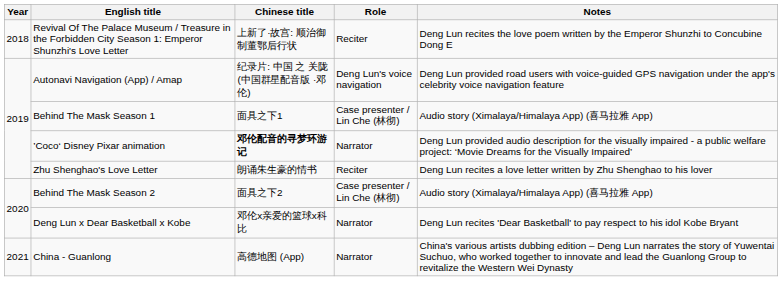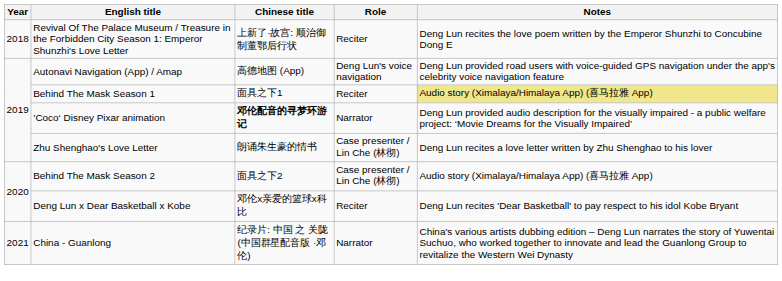 <table class="wikitable sortable">
 <tr>
 <th>Year</th>
 <th>English title</th>
 <th>Chinese title</th>
 <th>Role</th>
 <th>Notes</th>
 </tr>
 <tr>
 <td>2018</td>
 <td>Revival Of The Palace Museum / Treasure in the Forbidden City Season 1: Emperor Shunzhi's Love Letter</td>
 <td>上新了·故宫: 顺治御制董鄂后行状</td>
 <td>Reciter</td>
 <td> Deng Lun recites the love poem written by the Emperor Shunzhi to Concubine Dong E</td>
 </tr>
 <tr>
 <td rowspan=4>2019</td>
 <td>Autonavi Navigation (App) / Amap</td>
-<td>纪录片: 中国 之 关陇 (中国群星配音版 ·邓伦)</td>
+<td>高德地图 (App)</td>
 <td>Deng Lun's voice navigation</td>
 <td> Deng Lun provided road users with voice-guided GPS navigation under the app's celebrity voice navigation feature</td>
 </tr>
 <tr>
 <td>Behind The Mask Season 1</td>
 <td>面具之下1</td>
-<td>Case presenter / Lin Che (林彻)</td>
-<td>Audio story (Ximalaya/Himalaya App) (喜马拉雅 App)</td>
+<td>Reciter</td>
+<td style="background: khaki;">Audio story (Ximalaya/Himalaya App) (喜马拉雅 App)</td>
 </tr>
 <tr>
 <td>’Coco‘ Disney Pixar animation</td>
 <td><strong>邓伦配音的寻梦环游记</strong></td>
 <td>Narrator</td>
 <td>Deng Lun provided audio description for the visually impaired - a public welfare project: ‘Movie Dreams for the Visually Impaired’</td>
 </tr>
 <tr>
 <td>Zhu Shenghao's Love Letter</td>
 <td>朗诵朱生豪的情书</td>
-<td>Reciter</td>
+<td>Case presenter / Lin Che (林彻)</td>
 <td>Deng Lun recites a love letter written by Zhu Shenghao to his lover</td>
 </tr>
 <tr>
 <td rowspan=2>2020</td>
 <td>Behind The Mask Season 2</td>
 <td>面具之下2</td>
 <td>Case presenter / Lin Che (林彻)</td>
 <td> Audio story (Ximalaya/Himalaya App) (喜马拉雅 App)</td>
 </tr>
 <tr>
 <td>Deng Lun x Dear Basketball x Kobe</td>
 <td>邓伦x亲爱的篮球x科比</td>
-<td>Narrator</td>
+<td>Reciter</td>
 <td> Deng Lun recites 'Dear Basketball' to pay respect to his idol Kobe Bryant</td>
 </tr>
 <tr>
 <td rowspan=1>2021</td>
 <td>China - Guanlong</td>
-<td>高德地图 (App)</td>
+<td>纪录片: 中国 之 关陇 (中国群星配音版 ·邓伦)</td>
 <td>Narrator</td>
 <td> China's various artists dubbing edition – Deng Lun narrates the story of Yuwentai Suchuo, who worked together to innovate and lead the Guanlong Group to revitalize the Western Wei Dynasty</td>
 </tr>
 </table>
